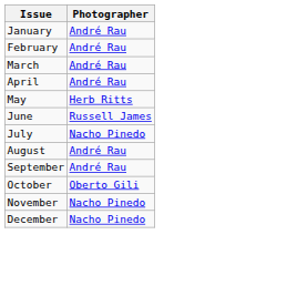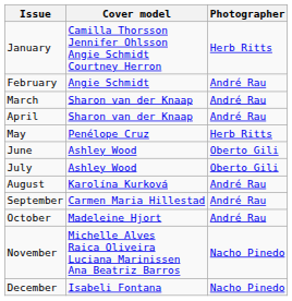 <table class="wikitable">
 <tr>
 <th>Issue</th>
+<th>Cover model</th>
 <th>Photographer</th>
 </tr>
 <tr>
 <td>January</td>
-<td><a href='#'>André Rau</a></td>
+<td><a href='#'>Camilla Thorsson</a><br><a href='#'>Jennifer Ohlsson</a><br><a href='#'>Angie Schmidt</a><br><a href='#'>Courtney Herron</a></td>
+<td><a href='#'>Herb Ritts</a></td>
 </tr>
 <tr>
 <td>February</td>
+<td><a href='#'>Angie Schmidt</a></td>
 <td><a href='#'>André Rau</a></td>
 </tr>
 <tr>
 <td>March</td>
+<td><a href='#'>Sharon van der Knaap</a></td>
 <td><a href='#'>André Rau</a></td>
 </tr>
 <tr>
 <td>April</td>
+<td><a href='#'>Sharon van der Knaap</a></td>
 <td><a href='#'>André Rau</a></td>
 </tr>
 <tr>
 <td>May</td>
+<td><a href='#'>Penélope Cruz</a></td>
 <td><a href='#'>Herb Ritts</a></td>
 </tr>
 <tr>
 <td>June</td>
-<td><a href='#'>Russell James</a></td>
+<td><a href='#'>Ashley Wood</a></td>
+<td><a href='#'>Oberto Gili</a></td>
 </tr>
 <tr>
 <td>July</td>
-<td><a href='#'>Nacho Pinedo</a></td>
+<td><a href='#'>Ashley Wood</a></td>
+<td><a href='#'>Oberto Gili</a></td>
 </tr>
 <tr>
 <td>August</td>
+<td><a href='#'>Karolína Kurková</a></td>
 <td><a href='#'>André Rau</a></td>
 </tr>
 <tr>
 <td>September</td>
+<td><a href='#'>Carmen Maria Hillestad</a></td>
 <td><a href='#'>André Rau</a></td>
 </tr>
 <tr>
 <td>October</td>
-<td><a href='#'>Oberto Gili</a></td>
+<td><a href='#'>Madeleine Hjort</a></td>
+<td><a href='#'>André Rau</a></td>
 </tr>
 <tr>
 <td>November</td>
+<td><a href='#'>Michelle Alves</a><br><a href='#'>Raica Oliveira</a><br><a href='#'>Luciana Marinissen</a><br><a href='#'>Ana Beatriz Barros</a></td>
 <td><a href='#'>Nacho Pinedo</a></td>
 </tr>
 <tr>
 <td>December</td>
+<td><a href='#'>Isabeli Fontana</a></td>
 <td><a href='#'>Nacho Pinedo</a></td>
 </tr>
 </table>
